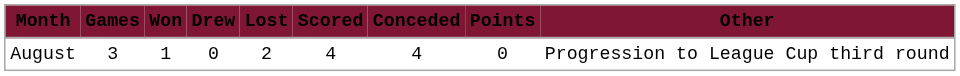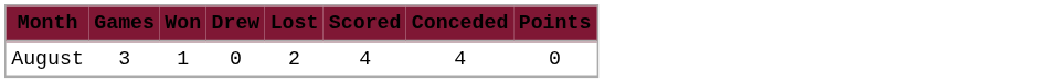 <table cellspacing="0" cellpadding="3" style="border:1px solid #AAAAAA;font-size:90%">
 <tr bgcolor="#7F1734">
 <th style="border-bottom:1px solid #AAAAAA" align="center"><span>Month</span></th>
 <th style="border-bottom:1px solid #AAAAAA" align="center"><span>Games</span></th>
 <th style="border-bottom:1px solid #AAAAAA" align="center"><span>Won</span></th>
 <th style="border-bottom:1px solid #AAAAAA" align="center"><span>Drew</span></th>
 <th style="border-bottom:1px solid #AAAAAA" align="center"><span>Lost</span></th>
 <th style="border-bottom:1px solid #AAAAAA" align="center"><span>Scored</span></th>
 <th style="border-bottom:1px solid #AAAAAA" align="center"><span>Conceded</span></th>
 <th style="border-bottom:1px solid #AAAAAA" align="center"><span>Points</span></th>
-<th style="border-bottom:1px solid #AAAAAA" align="center"><span>Other</span></th>
 </tr>
 <tr>
 <td align="center">August</td>
 <td align="center">3</td>
 <td align="center">1</td>
 <td align="center">0</td>
 <td align="center">2</td>
 <td align="center">4</td>
 <td align="center">4</td>
 <td align="center">0</td>
-<td align="center">Progression to League Cup third round</td>
 </tr>
 </table>
